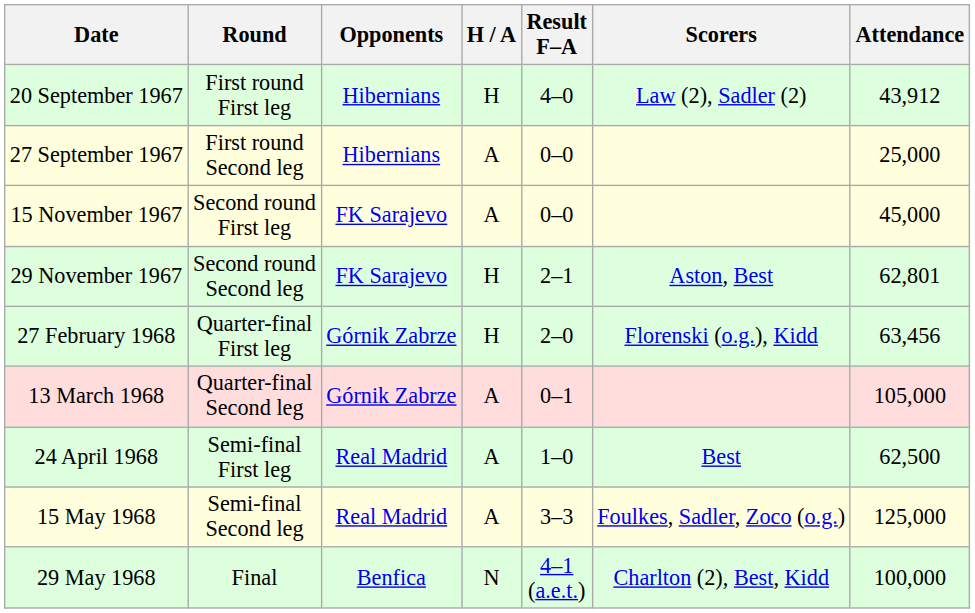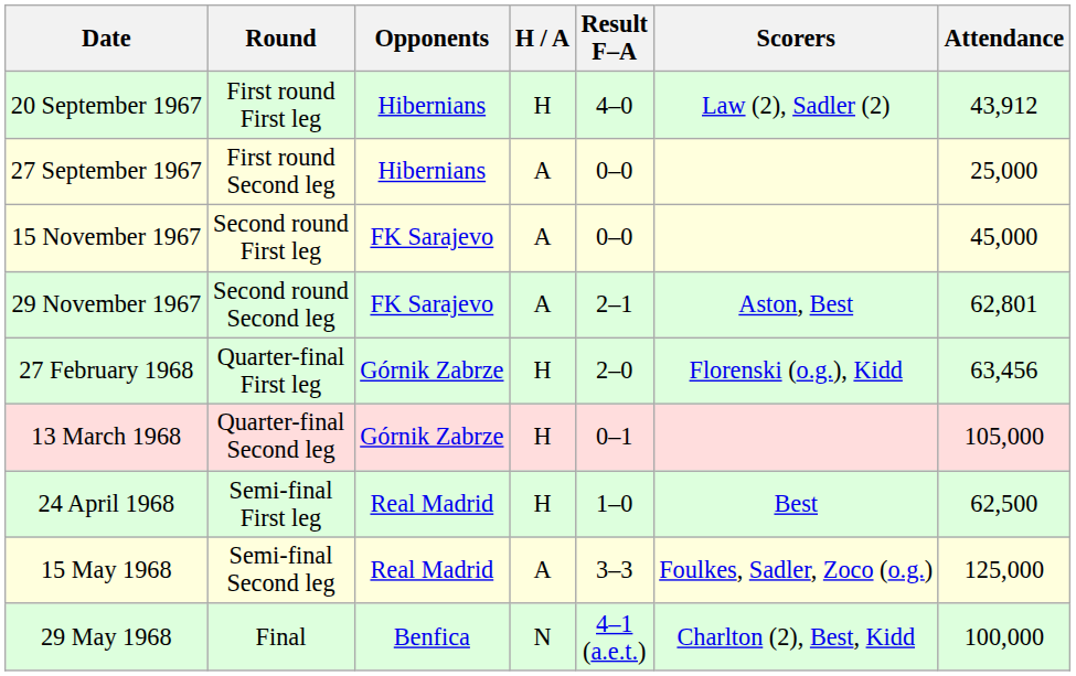 <table class="wikitable" style="text-align:center">
 <tr>
 <th>Date</th>
 <th>Round</th>
 <th>Opponents</th>
 <th>H / A</th>
 <th>Result<br>F–A</th>
 <th>Scorers</th>
 <th>Attendance</th>
 </tr>
 <tr bgcolor="#ddffdd">
 <td>20 September 1967</td>
 <td>First round<br>First leg</td>
 <td><a href='#'>Hibernians</a></td>
 <td>H</td>
 <td>4–0</td>
 <td><a href='#'>Law</a> (2), <a href='#'>Sadler</a> (2)</td>
 <td>43,912</td>
 </tr>
 <tr bgcolor="#ffffdd">
 <td>27 September 1967</td>
 <td>First round<br>Second leg</td>
 <td><a href='#'>Hibernians</a></td>
 <td>A</td>
 <td>0–0</td>
 <td></td>
 <td>25,000</td>
 </tr>
 <tr bgcolor="#ffffdd">
 <td>15 November 1967</td>
 <td>Second round<br>First leg</td>
 <td><a href='#'>FK Sarajevo</a></td>
 <td>A</td>
 <td>0–0</td>
 <td></td>
 <td>45,000</td>
 </tr>
 <tr bgcolor="#ddffdd">
 <td>29 November 1967</td>
 <td>Second round<br>Second leg</td>
 <td><a href='#'>FK Sarajevo</a></td>
-<td>H</td>
+<td>A</td>
 <td>2–1</td>
 <td><a href='#'>Aston</a>, <a href='#'>Best</a></td>
 <td>62,801</td>
 </tr>
 <tr bgcolor="#ddffdd">
 <td>27 February 1968</td>
 <td>Quarter-final<br>First leg</td>
 <td><a href='#'>Górnik Zabrze</a></td>
 <td>H</td>
 <td>2–0</td>
 <td><a href='#'>Florenski</a> (<a href='#'>o.g.</a>), <a href='#'>Kidd</a></td>
 <td>63,456</td>
 </tr>
 <tr bgcolor="#ffdddd">
 <td>13 March 1968</td>
 <td>Quarter-final<br>Second leg</td>
 <td><a href='#'>Górnik Zabrze</a></td>
-<td>A</td>
+<td>H</td>
 <td>0–1</td>
 <td></td>
 <td>105,000</td>
 </tr>
 <tr bgcolor="#ddffdd">
 <td>24 April 1968</td>
 <td>Semi-final<br>First leg</td>
 <td><a href='#'>Real Madrid</a></td>
-<td>A</td>
+<td>H</td>
 <td>1–0</td>
 <td><a href='#'>Best</a></td>
 <td>62,500</td>
 </tr>
 <tr bgcolor="#ffffdd">
 <td>15 May 1968</td>
 <td>Semi-final<br>Second leg</td>
 <td><a href='#'>Real Madrid</a></td>
 <td>A</td>
 <td>3–3</td>
 <td><a href='#'>Foulkes</a>, <a href='#'>Sadler</a>, <a href='#'>Zoco</a> (<a href='#'>o.g.</a>)</td>
 <td>125,000</td>
 </tr>
 <tr bgcolor="#ddffdd">
 <td>29 May 1968</td>
 <td>Final</td>
 <td><a href='#'>Benfica</a></td>
 <td>N</td>
 <td><a href='#'>4–1</a><br>(<a href='#'>a.e.t.</a>)</td>
 <td><a href='#'>Charlton</a> (2), <a href='#'>Best</a>, <a href='#'>Kidd</a></td>
 <td>100,000</td>
 </tr>
 </table>
